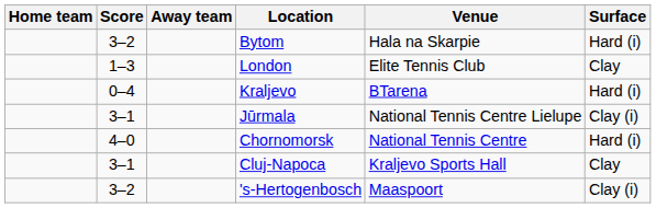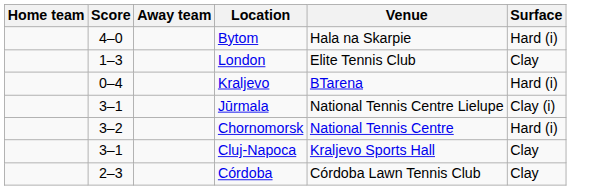 <table class="wikitable">
 <tr>
 <th>Home team</th>
 <th>Score</th>
 <th>Away team</th>
 <th>Location</th>
 <th>Venue</th>
 <th>Surface</th>
 </tr>
 <tr>
 <td><strong></strong></td>
-<td align=center>3–2</td>
+<td align=center>4–0</td>
 <td></td>
 <td><a href='#'>Bytom</a></td>
 <td>Hala na Skarpie</td>
 <td>Hard (i)</td>
 </tr>
 <tr>
 <td><strong></strong></td>
 <td align=center>1–3</td>
 <td></td>
 <td><a href='#'>London</a></td>
 <td>Elite Tennis Club</td>
 <td>Clay</td>
 </tr>
 <tr>
 <td></td>
 <td align=center>0–4</td>
 <td><strong></strong></td>
 <td><a href='#'>Kraljevo</a></td>
 <td><a href='#'>BTarena</a></td>
 <td>Hard (i)</td>
 </tr>
 <tr>
 <td><strong></strong></td>
 <td align=center>3–1</td>
 <td></td>
 <td><a href='#'>Jūrmala</a></td>
 <td>National Tennis Centre Lielupe</td>
 <td>Clay (i)</td>
 </tr>
 <tr>
 <td><strong></strong></td>
-<td align=center>4–0</td>
+<td align=center>3–2</td>
 <td></td>
 <td><a href='#'>Chornomorsk</a></td>
 <td><a href='#'>National Tennis Centre</a></td>
 <td>Hard (i)</td>
 </tr>
 <tr>
 <td></td>
 <td align=center>3–1</td>
 <td><strong></strong></td>
 <td><a href='#'>Cluj-Napoca</a></td>
 <td><a href='#'>Kraljevo Sports Hall</a></td>
 <td>Clay</td>
 </tr>
 <tr>
+<td></td>
+<td align=center>2–3</td>
 <td><strong></strong></td>
-<td align=center>3–2</td>
-<td></td>
-<td><a href='#'>'s-Hertogenbosch</a></td>
-<td><a href='#'>Maaspoort</a></td>
-<td>Clay (i)</td>
+<td><a href='#'>Córdoba</a></td>
+<td>Córdoba Lawn Tennis Club</td>
+<td>Clay</td>
 </tr>
 </table>
